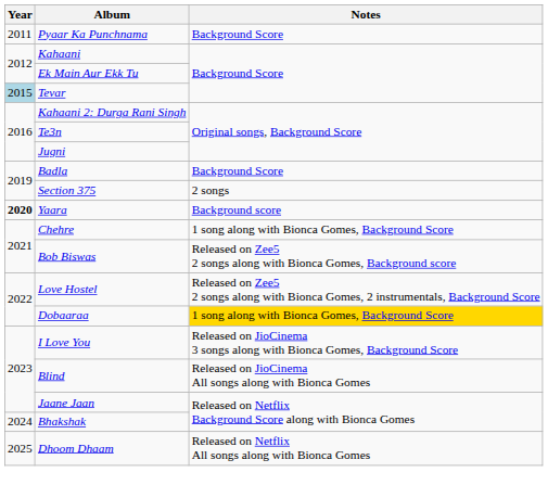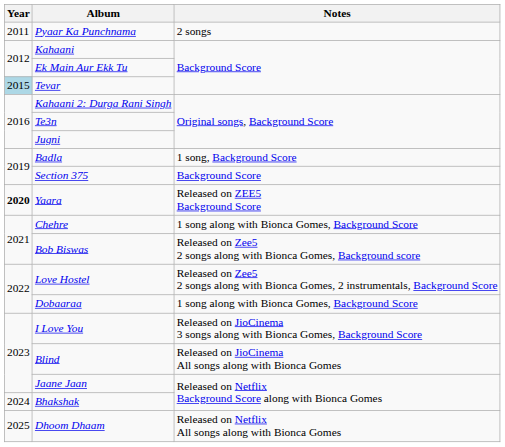 <table class="wikitable">
 <tr>
 <th>Year</th>
 <th>Album</th>
 <th>Notes</th>
 </tr>
 <tr>
 <td>2011</td>
 <td><em><a href='#'>Pyaar Ka Punchnama</a></em></td>
-<td><a href='#'>Background Score</a></td>
+<td>2 songs</td>
 </tr>
 <tr>
 <td rowspan="2">2012</td>
 <td><em><a href='#'>Kahaani</a></em></td>
 <td rowspan=3><a href='#'>Background Score</a></td>
 </tr>
 <tr>
 <td><em><a href='#'>Ek Main Aur Ekk Tu</a></em></td>
 </tr>
 <tr>
 <td style="background: lightblue;">2015</td>
 <td><em><a href='#'>Tevar</a></em></td>
 </tr>
 <tr>
 <td rowspan="3">2016</td>
 <td><em><a href='#'>Kahaani 2: Durga Rani Singh</a></em></td>
 <td rowspan="3"><a href='#'>Original songs</a>, <a href='#'>Background Score</a></td>
 </tr>
 <tr>
 <td><em><a href='#'>Te3n</a></em></td>
 </tr>
 <tr>
 <td><em><a href='#'>Jugni</a></em></td>
 </tr>
 <tr>
 <td rowspan=2>2019</td>
 <td><em><a href='#'>Badla</a></em></td>
-<td><a href='#'>Background Score</a></td>
+<td>1 song, <a href='#'>Background Score</a></td>
 </tr>
 <tr>
 <td><em><a href='#'>Section 375</a></em></td>
-<td>2 songs</td>
+<td><a href='#'>Background Score</a></td>
 </tr>
 <tr>
 <td><strong>2020</strong></td>
 <td><em><a href='#'>Yaara</a></em></td>
-<td><a href='#'>Background score</a></td>
+<td>Released on <a href='#'>ZEE5</a><br><a href='#'>Background Score</a></td>
 </tr>
 <tr>
 <td rowspan=2>2021</td>
 <td><em><a href='#'>Chehre</a></em></td>
 <td>1 song along with Bionca Gomes, <a href='#'>Background Score</a></td>
 </tr>
 <tr>
 <td><em><a href='#'>Bob Biswas</a></em></td>
 <td>Released on <a href='#'>Zee5</a><br>2 songs along with Bionca Gomes, <a href='#'>Background score</a></td>
 </tr>
 <tr>
 <td rowspan=2>2022</td>
 <td><em><a href='#'>Love Hostel</a></em></td>
 <td>Released on <a href='#'>Zee5</a><br>2 songs along with Bionca Gomes, 2 instrumentals, <a href='#'>Background Score</a></td>
 </tr>
 <tr>
 <td><em><a href='#'>Dobaaraa</a></em></td>
-<td style="background: gold;">1 song along with Bionca Gomes, <a href='#'>Background Score</a></td>
+<td>1 song along with Bionca Gomes, <a href='#'>Background Score</a></td>
 </tr>
 <tr>
 <td rowspan=3>2023</td>
 <td><em><a href='#'>I Love You</a></em></td>
 <td>Released on <a href='#'>JioCinema</a><br>3 songs along with Bionca Gomes, <a href='#'>Background Score</a></td>
 </tr>
 <tr>
 <td><em><a href='#'>Blind</a></em></td>
 <td>Released on <a href='#'>JioCinema</a><br>All songs along with Bionca Gomes</td>
 </tr>
 <tr>
 <td><em><a href='#'>Jaane Jaan</a></em></td>
 <td rowspan=2>Released on <a href='#'>Netflix</a><br><a href='#'>Background Score</a> along with Bionca Gomes</td>
 </tr>
 <tr>
 <td>2024</td>
 <td><em><a href='#'>Bhakshak</a></em></td>
 </tr>
 <tr>
 <td>2025</td>
 <td><em><a href='#'>Dhoom Dhaam</a></em></td>
 <td>Released on <a href='#'>Netflix</a><br> All songs along with Bionca Gomes</td>
 </tr>
 </table>
